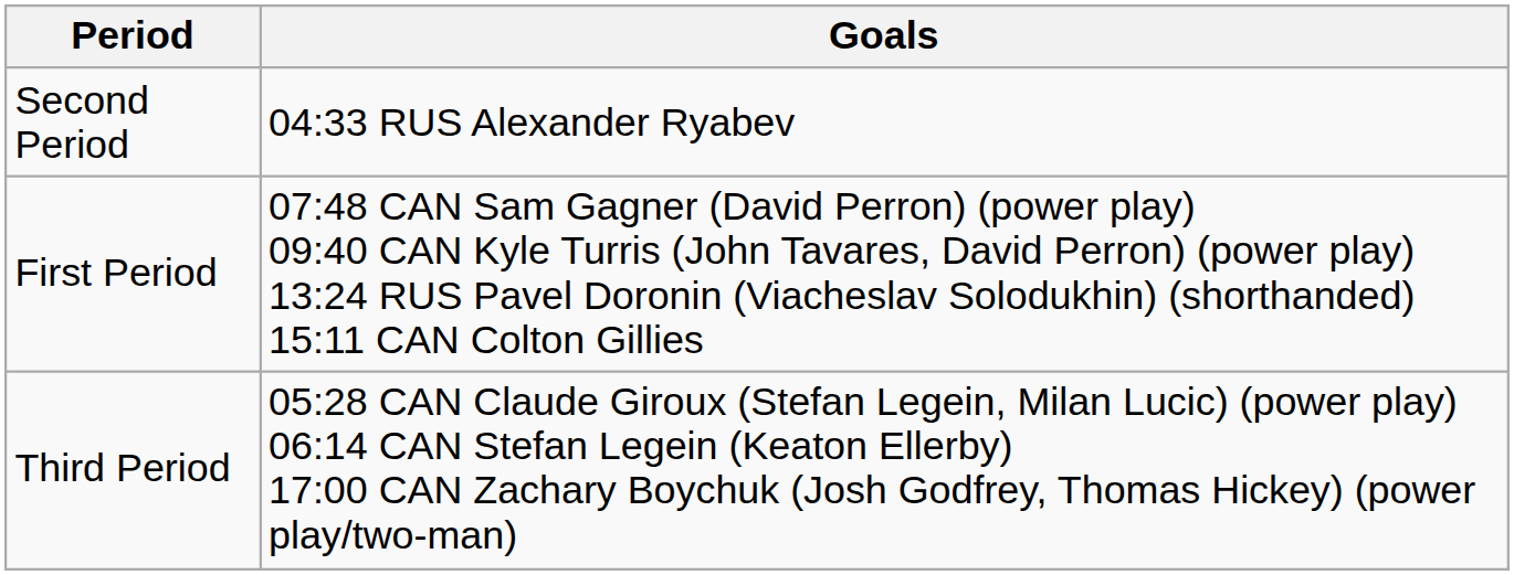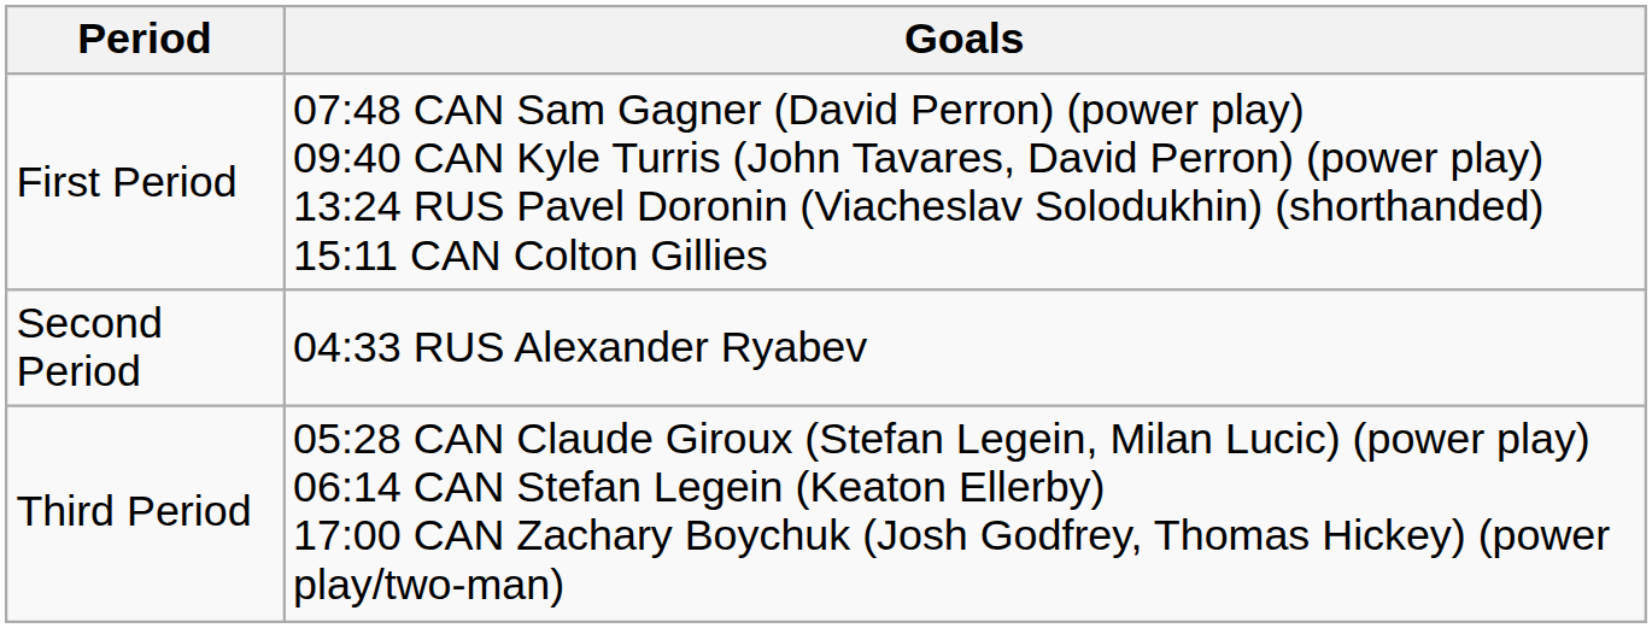 <table class="wikitable">
 <tr>
 <th>Period</th>
 <th>Goals</th>
 </tr>
 <tr>
+<td>First Period</td>
+<td>07:48 CAN Sam Gagner (David Perron) (power play)<br>09:40 CAN Kyle Turris (John Tavares, David Perron) (power play)<br>13:24 RUS Pavel Doronin (Viacheslav Solodukhin) (shorthanded)<br>15:11 CAN Colton Gillies</td>
+</tr>
+<tr>
 <td>Second Period</td>
 <td>04:33 RUS Alexander Ryabev</td>
-</tr>
-<tr>
-<td>First Period</td>
-<td>07:48 CAN Sam Gagner (David Perron) (power play)<br>09:40 CAN Kyle Turris (John Tavares, David Perron) (power play)<br>13:24 RUS Pavel Doronin (Viacheslav Solodukhin) (shorthanded)<br>15:11 CAN Colton Gillies</td>
 </tr>
 <tr>
 <td>Third Period</td>
 <td>05:28 CAN Claude Giroux (Stefan Legein, Milan Lucic) (power play)<br>06:14 CAN Stefan Legein (Keaton Ellerby)<br>17:00 CAN Zachary Boychuk (Josh Godfrey, Thomas Hickey) (power play/two-man)</td>
 </tr>
 </table>
